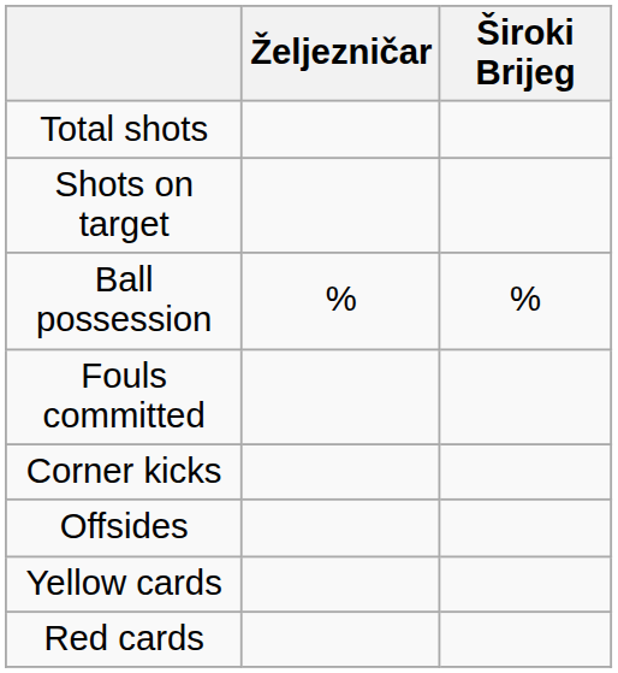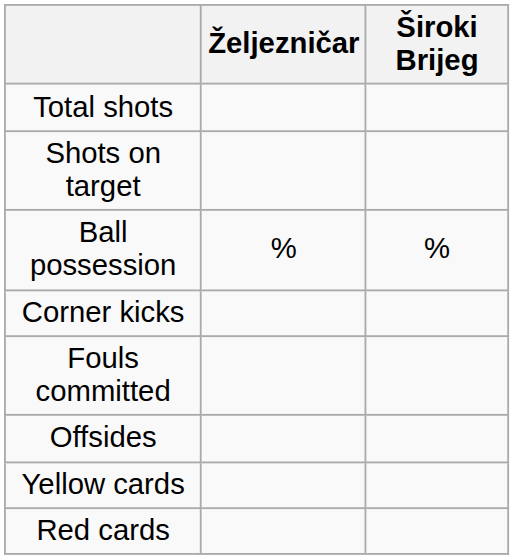 <table class="wikitable" style="text-align:center">
 <tr>
 <th width=100></th>
 <th width=70>Željezničar</th>
 <th width=70>Široki Brijeg</th>
 </tr>
 <tr>
 <td>Total shots</td>
 <td></td>
 <td></td>
 </tr>
 <tr>
 <td>Shots on target</td>
 <td></td>
 <td></td>
 </tr>
 <tr>
 <td>Ball possession</td>
 <td>%</td>
 <td>%</td>
 </tr>
 <tr>
-<td>Fouls committed</td>
+<td>Corner kicks</td>
 <td></td>
 <td></td>
 </tr>
 <tr>
-<td>Corner kicks</td>
+<td>Fouls committed</td>
 <td></td>
 <td></td>
 </tr>
 <tr>
 <td>Offsides</td>
 <td></td>
 <td></td>
 </tr>
 <tr>
 <td>Yellow cards</td>
 <td></td>
 <td></td>
 </tr>
 <tr>
 <td>Red cards</td>
 <td></td>
 <td></td>
 </tr>
 </table>
